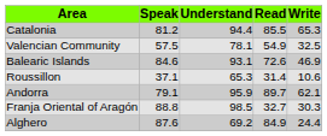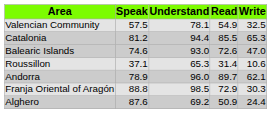 <table style="margin: 0 0 0.5me 1.4me; border: 1px #aaa solid; border-collapse: collapse; float: center;" border=1>
 <tr style="font-size:110%; color: black; background-color: lawngreen;">
 <th>Area</th>
 <th>Speak</th>
 <th>Understand</th>
 <th>Read</th>
 <th>Write</th>
-</tr>
-<tr style="background-color:#CCCCCC;">
-<td>Catalonia</td>
-<td style="text-align: right;">81.2</td>
-<td style="text-align: right;">94.4</td>
-<td style="text-align: right;">85.5</td>
-<td style="text-align: right;">65.3</td>
 </tr>
 <tr style="background-color:#E4E4E4;">
 <td>Valencian Community</td>
 <td style="text-align: right;">57.5</td>
 <td style="text-align: right;">78.1</td>
 <td style="text-align: right;">54.9</td>
 <td style="text-align: right;">32.5</td>
 </tr>
 <tr style="background-color:#CCCCCC;">
+<td>Catalonia</td>
+<td style="text-align: right;">81.2</td>
+<td style="text-align: right;">94.4</td>
+<td style="text-align: right;">85.5</td>
+<td style="text-align: right;">65.3</td>
+</tr>
+<tr style="background-color:#CCCCCC;">
 <td>Balearic Islands</td>
-<td style="text-align: right;">84.6</td>
-<td style="text-align: right;">93.1</td>
+<td style="text-align: right;">74.6</td>
+<td style="text-align: right;">93.0</td>
 <td style="text-align: right;">72.6</td>
-<td style="text-align: right;">46.9</td>
+<td style="text-align: right;">47.0</td>
 </tr>
 <tr style="background-color:#E4E4E4;">
 <td>Roussillon</td>
 <td style="text-align: right;">37.1</td>
 <td style="text-align: right;">65.3</td>
 <td style="text-align: right;">31.4</td>
 <td style="text-align: right;">10.6</td>
 </tr>
 <tr style="background-color:#CCCCCC;">
 <td>Andorra</td>
-<td style="text-align: right;">79.1</td>
-<td style="text-align: right;">95.9</td>
+<td style="text-align: right;">78.9</td>
+<td style="text-align: right;">96.0</td>
 <td style="text-align: right;">89.7</td>
 <td style="text-align: right;">62.1</td>
 </tr>
 <tr style="background-color:#E4E4E4;">
 <td>Franja Oriental of Aragón</td>
 <td style="text-align: right;">88.8</td>
 <td style="text-align: right;">98.5</td>
-<td style="text-align: right;">32.7</td>
+<td style="text-align: right;">72.9</td>
 <td style="text-align: right;">30.3</td>
 </tr>
 <tr style="background-color:#CCCCCC;">
 <td>Alghero</td>
 <td style="text-align: right;">87.6</td>
 <td style="text-align: right;">69.2</td>
-<td style="text-align: right;">84.9</td>
+<td style="text-align: right;">50.9</td>
 <td style="text-align: right;">24.4</td>
 </tr>
 </table>
